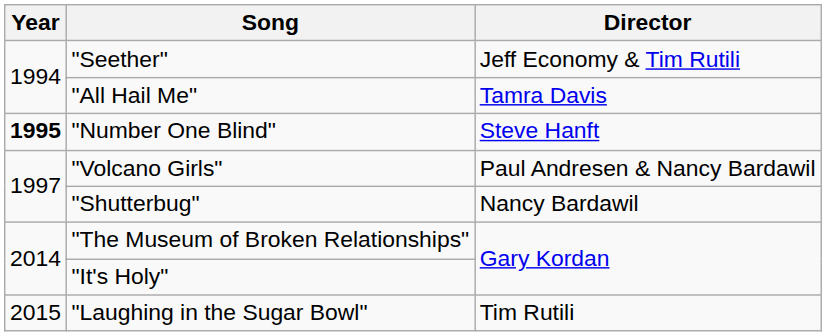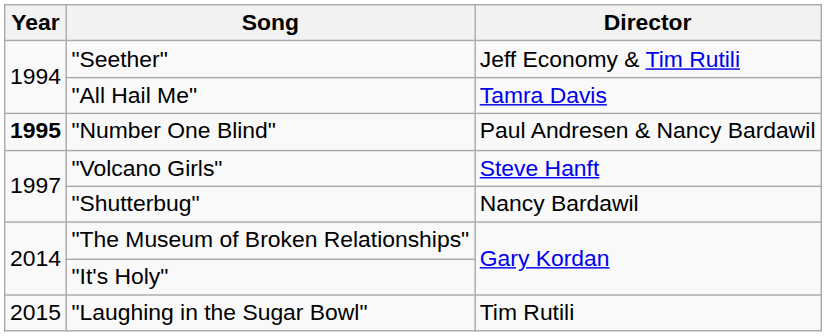 <table class="wikitable">
 <tr>
 <th>Year</th>
 <th>Song</th>
 <th>Director</th>
 </tr>
 <tr>
 <td rowspan="2">1994</td>
 <td>"Seether"</td>
 <td>Jeff Economy & <a href='#'>Tim Rutili</a><br></td>
 </tr>
 <tr>
 <td>"All Hail Me"</td>
 <td><a href='#'>Tamra Davis</a></td>
 </tr>
 <tr>
 <td><strong>1995</strong></td>
 <td>"Number One Blind"</td>
-<td><a href='#'>Steve Hanft</a></td>
+<td>Paul Andresen & Nancy Bardawil</td>
 </tr>
 <tr>
 <td rowspan="2">1997</td>
 <td>"Volcano Girls"</td>
-<td>Paul Andresen & Nancy Bardawil</td>
+<td><a href='#'>Steve Hanft</a></td>
 </tr>
 <tr>
 <td>"Shutterbug"</td>
 <td>Nancy Bardawil</td>
 </tr>
 <tr>
 <td rowspan="2">2014</td>
 <td>"The Museum of Broken Relationships"</td>
 <td rowspan="2"><a href='#'>Gary Kordan</a></td>
 </tr>
 <tr>
 <td>"It's Holy"</td>
 </tr>
 <tr>
 <td>2015</td>
 <td>"Laughing in the Sugar Bowl"</td>
 <td>Tim Rutili</td>
 </tr>
 </table>
